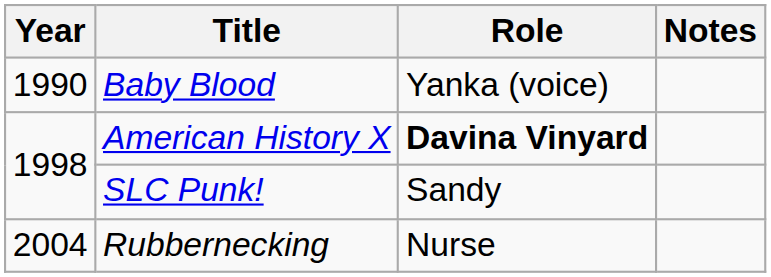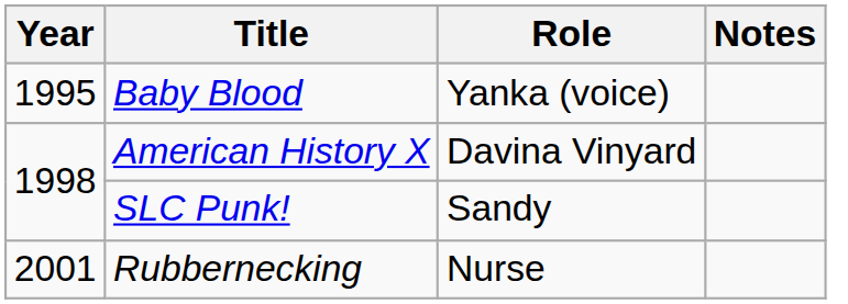 <table class="wikitable">
 <tr>
 <th>Year</th>
 <th>Title</th>
 <th>Role</th>
 <th>Notes</th>
 </tr>
 <tr>
-<td>1990</td>
+<td>1995</td>
 <td><em><a href='#'>Baby Blood</a></em></td>
 <td>Yanka (voice)</td>
 <td></td>
 </tr>
 <tr>
 <td rowspan="2">1998</td>
 <td><em><a href='#'>American History X</a></em></td>
-<td><strong>Davina Vinyard</strong></td>
+<td>Davina Vinyard</td>
 <td></td>
 </tr>
 <tr>
 <td><em><a href='#'>SLC Punk!</a></em></td>
 <td>Sandy</td>
 <td></td>
 </tr>
 <tr>
-<td>2004</td>
+<td>2001</td>
 <td><em>Rubbernecking</em></td>
 <td>Nurse</td>
 <td></td>
 </tr>
 </table>
